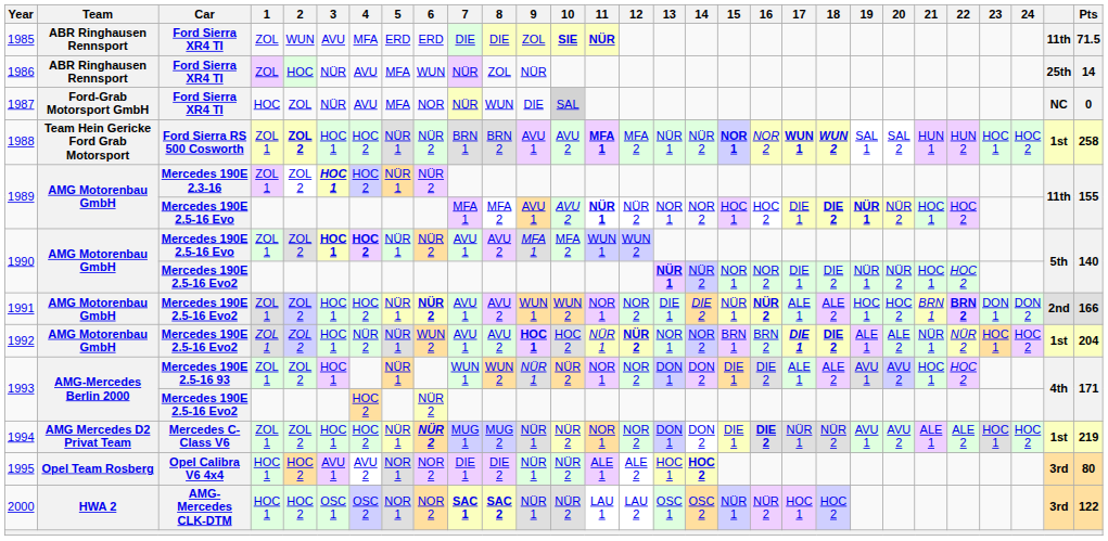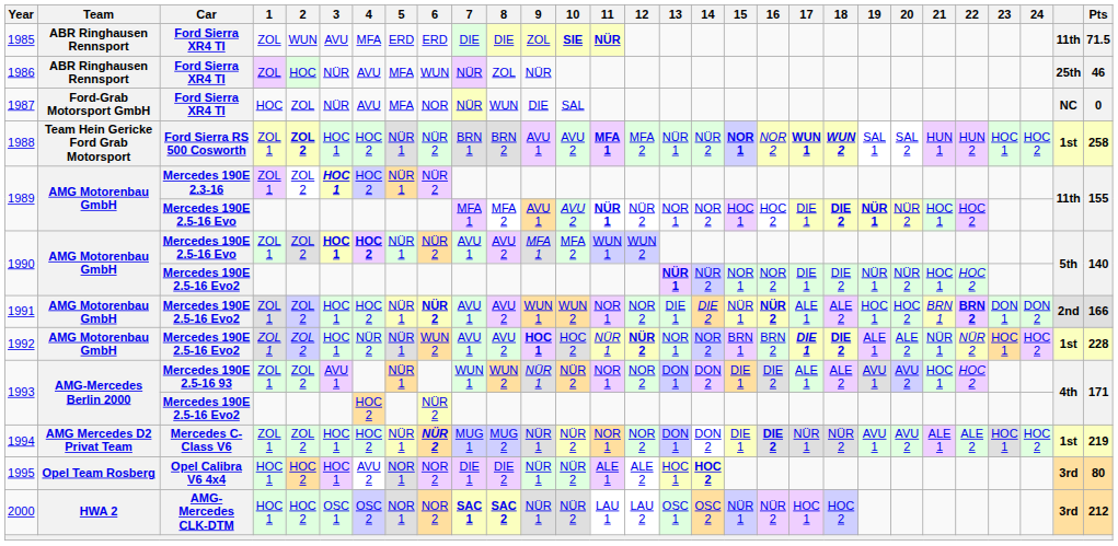 <table class="wikitable" border="1" style="text-align:center; font-size:85%;">
 <tr>
 <th>Year</th>
 <th>Team</th>
 <th>Car</th>
 <th>1</th>
 <th>2</th>
 <th>3</th>
 <th>4</th>
 <th>5</th>
 <th>6</th>
 <th>7</th>
 <th>8</th>
 <th>9</th>
 <th>10</th>
 <th>11</th>
 <th>12</th>
 <th>13</th>
 <th>14</th>
 <th>15</th>
 <th>16</th>
 <th>17</th>
 <th>18</th>
 <th>19</th>
 <th>20</th>
 <th>21</th>
 <th>22</th>
 <th>23</th>
 <th>24</th>
 <th></th>
 <th>Pts</th>
 </tr>
 <tr>
 <td><a href='#'>1985</a></td>
 <th>ABR Ringhausen Rennsport</th>
 <th><a href='#'>Ford Sierra XR4 TI</a></th>
 <td><a href='#'>ZOL</a></td>
 <td><a href='#'>WUN</a></td>
 <td><a href='#'>AVU</a></td>
 <td><a href='#'>MFA</a></td>
 <td><a href='#'>ERD</a></td>
 <td><a href='#'>ERD</a></td>
 <td style="background:#DFFFDF;"><a href='#'>DIE</a><br></td>
 <td style="background:#FBFFBF;"><a href='#'>DIE</a><br></td>
 <td style="background:#FBFFBF;"><a href='#'>ZOL</a><br></td>
 <td style="background:#FBFFBF;"><strong><a href='#'>SIE</a></strong><br></td>
 <td style="background:#FBFFBF;"><strong><a href='#'>NÜR</a></strong><br></td>
 <td></td>
 <td></td>
 <td></td>
 <td></td>
 <td></td>
 <td></td>
 <td></td>
 <td></td>
 <td></td>
 <td></td>
 <td></td>
 <td></td>
 <td></td>
 <th>11th</th>
 <th>71.5</th>
 </tr>
 <tr>
 <td><a href='#'>1986</a></td>
 <th>ABR Ringhausen Rennsport</th>
 <th><a href='#'>Ford Sierra XR4 TI</a></th>
 <td style="background:#EFCFFF;"><a href='#'>ZOL</a><br></td>
 <td style="background:#DFFFDF;"><a href='#'>HOC</a><br></td>
 <td><a href='#'>NÜR</a></td>
 <td><a href='#'>AVU</a></td>
 <td><a href='#'>MFA</a></td>
 <td><a href='#'>WUN</a></td>
 <td style="background:#EFCFFF;"><a href='#'>NÜR</a><br></td>
 <td><a href='#'>ZOL</a></td>
 <td><a href='#'>NÜR</a></td>
 <td></td>
 <td></td>
 <td></td>
 <td></td>
 <td></td>
 <td></td>
 <td></td>
 <td></td>
 <td></td>
 <td></td>
 <td></td>
 <td></td>
 <td></td>
 <td></td>
 <td></td>
 <th>25th</th>
-<th>14</th>
+<th>46</th>
 </tr>
 <tr>
 <td><a href='#'>1987</a></td>
 <th>Ford-Grab Motorsport GmbH</th>
 <th><a href='#'>Ford Sierra XR4 TI</a></th>
 <td><a href='#'>HOC</a></td>
 <td><a href='#'>ZOL</a></td>
 <td><a href='#'>NÜR</a></td>
 <td><a href='#'>AVU</a></td>
 <td><a href='#'>MFA</a></td>
 <td><a href='#'>NOR</a></td>
 <td style="background:#FBFFBF;"><a href='#'>NÜR</a><br></td>
 <td><a href='#'>WUN</a></td>
 <td><a href='#'>DIE</a></td>
-<td style="background: lightgrey;"><a href='#'>SAL</a></td>
+<td><a href='#'>SAL</a></td>
 <td></td>
 <td></td>
 <td></td>
 <td></td>
 <td></td>
 <td></td>
 <td></td>
 <td></td>
 <td></td>
 <td></td>
 <td></td>
 <td></td>
 <td></td>
 <td></td>
 <th>NC</th>
 <th>0</th>
 </tr>
 <tr>
 <td><a href='#'>1988</a></td>
 <th>Team Hein Gericke Ford Grab Motorsport</th>
 <th><a href='#'>Ford Sierra RS 500 Cosworth</a></th>
 <td style="background:#FBFFBF;"><a href='#'>ZOL<br>1</a><br></td>
 <td style="background:#FBFFBF;"><strong><a href='#'>ZOL<br>2</a></strong><br></td>
 <td style="background:#DFFFDF;"><a href='#'>HOC<br>1</a><br></td>
 <td style="background:#DFFFDF;"><a href='#'>HOC<br>2</a><br></td>
 <td style="background:#DFDFDF;"><a href='#'>NÜR<br>1</a><br></td>
 <td style="background:#DFFFDF;"><a href='#'>NÜR<br>2</a><br></td>
 <td style="background:#DFDFDF;"><a href='#'>BRN<br>1</a><br></td>
 <td style="background:#DFDFDF;"><a href='#'>BRN<br>2</a><br></td>
 <td style="background:#EFCFFF;"><a href='#'>AVU<br>1</a><br></td>
 <td style="background:#DFFFDF;"><a href='#'>AVU<br>2</a><br></td>
 <td style="background:#EFCFFF;"><strong><a href='#'>MFA<br>1</a></strong><br></td>
 <td style="background:#DFFFDF;"><a href='#'>MFA<br>2</a><br></td>
 <td style="background:#DFFFDF;"><a href='#'>NÜR<br>1</a><br></td>
 <td style="background:#DFFFDF;"><a href='#'>NÜR<br>2</a><br></td>
 <td style="background:#CFCFFF;"><strong><a href='#'>NOR<br>1</a></strong><br></td>
 <td style="background:#FBFFBF;"><em><a href='#'>NOR<br>2</a></em><br></td>
 <td style="background:#FBFFBF;"><strong><a href='#'>WUN<br>1</a></strong><br></td>
 <td style="background:#FBFFBF;"><strong><em><a href='#'>WUN<br>2</a></em></strong><br></td>
 <td style="background:#FFFFFF;"><a href='#'>SAL<br>1</a><br></td>
 <td style="background:#FFFFFF;"><a href='#'>SAL<br>2</a><br></td>
 <td style="background:#EFCFFF;"><a href='#'>HUN<br>1</a><br></td>
 <td style="background:#EFCFFF;"><a href='#'>HUN<br>2</a><br></td>
 <td style="background:#DFFFDF;"><a href='#'>HOC<br>1</a><br></td>
 <td style="background:#DFFFDF;"><a href='#'>HOC<br>2</a><br></td>
 <th style="background:#FBFFBF;">1st</th>
 <th style="background:#FBFFBF;">258</th>
 </tr>
 <tr>
 <td rowspan=2><a href='#'>1989</a></td>
 <th rowspan=2><a href='#'>AMG Motorenbau GmbH</a></th>
 <th><a href='#'>Mercedes 190E 2.3-16</a></th>
 <td style="background:#EFCFFF;"><a href='#'>ZOL<br>1</a><br></td>
 <td style="background:#FFFFFF;"><a href='#'>ZOL<br>2</a><br></td>
 <td style="background:#FBFFBF;"><strong><em><a href='#'>HOC<br>1</a></em></strong><br></td>
 <td style="background:#CFCFFF;"><a href='#'>HOC<br>2</a><br></td>
 <td style="background:#FFDF9F;"><a href='#'>NÜR<br>1</a><br></td>
 <td style="background:#EFCFFF;"><a href='#'>NÜR<br>2</a><br></td>
 <td></td>
 <td></td>
 <td></td>
 <td></td>
 <td></td>
 <td></td>
 <td></td>
 <td></td>
 <td></td>
 <td></td>
 <td></td>
 <td></td>
 <td></td>
 <td></td>
 <td></td>
 <td></td>
 <td></td>
 <td></td>
 <th rowspan=2>11th</th>
 <th rowspan=2>155</th>
 </tr>
 <tr>
 <th><a href='#'>Mercedes 190E 2.5-16 Evo</a></th>
 <td></td>
 <td></td>
 <td></td>
 <td></td>
 <td></td>
 <td></td>
 <td style="background:#EFCFFF;"><a href='#'>MFA<br>1</a><br></td>
 <td style="background:#FFFFFF;"><a href='#'>MFA<br>2</a><br></td>
 <td style="background:#FFDF9F;"><a href='#'>AVU<br>1</a><br></td>
 <td style="background:#DFFFDF;"><em><a href='#'>AVU<br>2</a></em><br></td>
 <td style="background:#FFFFFF;"><strong><a href='#'>NÜR<br>1</a></strong><br></td>
 <td style="background:#FFFFFF;"><a href='#'>NÜR<br>2</a><br></td>
 <td><a href='#'>NOR<br>1</a></td>
 <td><a href='#'>NOR<br>2</a></td>
 <td style="background:#EFCFFF;"><a href='#'>HOC<br>1</a><br></td>
 <td style="background:#FFFFFF;"><a href='#'>HOC<br>2</a><br></td>
 <td style="background:#FBFFBF;"><a href='#'>DIE<br>1</a><br></td>
 <td style="background:#FBFFBF;"><strong><a href='#'>DIE<br>2</a></strong><br></td>
 <td style="background:#FBFFBF;"><strong><a href='#'>NÜR<br>1</a></strong><br></td>
 <td style="background:#FBFFBF;"><a href='#'>NÜR<br>2</a><br></td>
 <td style="background:#DFFFDF;"><a href='#'>HOC<br>1</a><br></td>
 <td style="background:#EFCFFF;"><a href='#'>HOC<br>2</a><br></td>
 <td></td>
 <td></td>
 </tr>
 <tr>
 <td rowspan=2><a href='#'>1990</a></td>
 <th rowspan=2><a href='#'>AMG Motorenbau GmbH</a></th>
 <th><a href='#'>Mercedes 190E 2.5-16 Evo</a></th>
 <td style="background:#DFFFDF;"><a href='#'>ZOL<br>1</a><br></td>
 <td style="background:#DFDFDF;"><a href='#'>ZOL<br>2</a><br></td>
 <td style="background:#FBFFBF;"><strong><a href='#'>HOC<br>1</a></strong><br></td>
 <td style="background:#EFCFFF;"><strong><a href='#'>HOC<br>2</a></strong><br></td>
 <td style="background:#DFFFDF;"><a href='#'>NÜR<br>1</a><br></td>
 <td style="background:#FFDF9F;"><a href='#'>NÜR<br>2</a><br></td>
 <td style="background:#DFFFDF;"><a href='#'>AVU<br>1</a><br></td>
 <td style="background:#EFCFFF;"><a href='#'>AVU<br>2</a><br></td>
 <td style="background:#DFDFDF;"><em><a href='#'>MFA<br>1</a></em><br></td>
 <td style="background:#DFFFDF;"><a href='#'>MFA<br>2</a><br></td>
 <td style="background:#CFCFFF;"><a href='#'>WUN<br>1</a><br></td>
 <td style="background:#CFCFFF;"><a href='#'>WUN<br>2</a><br></td>
 <td></td>
 <td></td>
 <td></td>
 <td></td>
 <td></td>
 <td></td>
 <td></td>
 <td></td>
 <td></td>
 <td></td>
 <td></td>
 <td></td>
 <th rowspan=2>5th</th>
 <th rowspan=2>140</th>
 </tr>
 <tr>
 <th><a href='#'>Mercedes 190E 2.5-16 Evo2</a></th>
 <td></td>
 <td></td>
 <td></td>
 <td></td>
 <td></td>
 <td></td>
 <td></td>
 <td></td>
 <td></td>
 <td></td>
 <td></td>
 <td></td>
 <td style="background:#EFCFFF;"><strong><a href='#'>NÜR<br>1</a></strong><br></td>
 <td style="background:#CFCFFF;"><a href='#'>NÜR<br>2</a><br></td>
 <td style="background:#DFFFDF;"><a href='#'>NOR<br>1</a><br></td>
 <td style="background:#DFFFDF;"><a href='#'>NOR<br>2</a><br></td>
 <td style="background:#DFFFDF;"><a href='#'>DIE<br>1</a><br></td>
 <td style="background:#DFFFDF;"><a href='#'>DIE<br>2</a><br></td>
 <td style="background:#DFFFDF;"><a href='#'>NÜR<br>1</a><br></td>
 <td style="background:#DFFFDF;"><a href='#'>NÜR<br>2</a><br></td>
 <td style="background:#DFFFDF;"><a href='#'>HOC<br>1</a><br></td>
 <td style="background:#DFFFDF;"><em><a href='#'>HOC<br>2</a></em><br></td>
 <td></td>
 <td></td>
 </tr>
 <tr>
 <td><a href='#'>1991</a></td>
 <th><a href='#'>AMG Motorenbau GmbH</a></th>
 <th><a href='#'>Mercedes 190E 2.5-16 Evo2</a></th>
 <td style="background:#DFDFDF;"><a href='#'>ZOL<br>1</a><br></td>
 <td style="background:#CFCFFF;"><a href='#'>ZOL<br>2</a><br></td>
 <td style="background:#DFFFDF;"><a href='#'>HOC<br>1</a><br></td>
 <td style="background:#DFFFDF;"><a href='#'>HOC<br>2</a><br></td>
 <td style="background:#FBFFBF;"><a href='#'>NÜR<br>1</a><br></td>
 <td style="background:#FBFFBF;"><strong><a href='#'>NÜR<br>2</a></strong><br></td>
 <td style="background:#DFFFDF;"><a href='#'>AVU<br>1</a><br></td>
 <td style="background:#EFCFFF;"><a href='#'>AVU<br>2</a><br></td>
 <td style="background:#FFDF9F;"><a href='#'>WUN<br>1</a><br></td>
 <td style="background:#FFDF9F;"><a href='#'>WUN<br>2</a><br></td>
 <td style="background:#EFCFFF;"><a href='#'>NOR<br>1</a><br></td>
 <td style="background:#DFFFDF;"><a href='#'>NOR<br>2</a><br></td>
 <td style="background:#DFFFDF;"><a href='#'>DIE<br>1</a><br></td>
 <td style="background:#FFDF9F;"><em><a href='#'>DIE<br>2</a></em><br></td>
 <td style="background:#FBFFBF;"><a href='#'>NÜR<br>1</a><br></td>
 <td style="background:#FBFFBF;"><strong><a href='#'>NÜR<br>2</a></strong><br></td>
 <td style="background:#DFFFDF;"><a href='#'>ALE<br>1</a><br></td>
 <td style="background:#EFCFFF;"><a href='#'>ALE<br>2</a><br></td>
 <td style="background:#DFFFDF;"><a href='#'>HOC<br>1</a><br></td>
 <td style="background:#DFFFDF;"><a href='#'>HOC<br>2</a><br></td>
 <td style="background:#FBFFBF;"><em><a href='#'>BRN<br>1</a></em><br></td>
 <td style="background:#EFCFFF;"><strong><a href='#'>BRN<br>2</a></strong><br></td>
 <td style="background:#DFFFDF;"><a href='#'>DON<br>1</a><br></td>
 <td style="background:#DFFFDF;"><a href='#'>DON<br>2</a><br></td>
 <th style="background:#DFDFDF;">2nd</th>
 <th style="background:#DFDFDF;">166</th>
 </tr>
 <tr>
 <td><a href='#'>1992</a></td>
 <th><a href='#'>AMG Motorenbau GmbH</a></th>
 <th><a href='#'>Mercedes 190E 2.5-16 Evo2</a></th>
 <td style="background:#DFDFDF;"><em><a href='#'>ZOL<br>1</a></em><br></td>
 <td style="background:#CFCFFF;"><em><a href='#'>ZOL<br>2</a></em><br></td>
 <td style="background:#DFFFDF;"><a href='#'>HOC<br>1</a><br></td>
 <td style="background:#DFFFDF;"><a href='#'>NÜR<br>2</a><br></td>
 <td style="background:#DFDFDF;"><a href='#'>NÜR<br>1</a><br></td>
 <td style="background:#FFDF9F;"><a href='#'>WUN<br>2</a><br></td>
 <td style="background:#DFFFDF;"><a href='#'>AVU<br>1</a><br></td>
 <td style="background:#DFFFDF;"><a href='#'>AVU<br>2</a><br></td>
 <td style="background:#EFCFFF;"><strong><a href='#'>HOC<br>1</a></strong><br></td>
 <td style="background:#DFDFDF;"><a href='#'>HOC<br>2</a><br></td>
 <td style="background:#FBFFBF;"><em><a href='#'>NÜR<br>1</a></em><br></td>
 <td style="background:#FBFFBF;"><strong><a href='#'>NÜR<br>2</a></strong><br></td>
 <td style="background:#DFFFDF;"><a href='#'>NOR<br>1</a><br></td>
 <td style="background:#CFCFFF;"><a href='#'>NOR<br>2</a><br></td>
 <td style="background:#EFCFFF;"><a href='#'>BRN<br>1</a><br></td>
 <td style="background:#DFFFDF;"><a href='#'>BRN<br>2</a><br></td>
 <td style="background:#FBFFBF;"><strong><em><a href='#'>DIE<br>1</a></em></strong><br></td>
 <td style="background:#FBFFBF;"><strong><a href='#'>DIE<br>2</a></strong><br></td>
 <td style="background:#EFCFFF;"><a href='#'>ALE<br>1</a><br></td>
 <td style="background:#DFFFDF;"><a href='#'>ALE<br>2</a><br></td>
 <td style="background:#DFFFDF;"><a href='#'>NÜR<br>1</a><br></td>
 <td style="background:#FBFFBF;"><em><a href='#'>NÜR<br>2</a></em><br></td>
 <td style="background:#FFDF9F;"><a href='#'>HOC<br>1</a><br></td>
 <td style="background:#EFCFFF;"><a href='#'>HOC<br>2</a><br></td>
 <td style="background:#FBFFBF;"><strong>1st</strong></td>
-<td style="background:#FBFFBF;"><strong>204</strong></td>
+<td style="background:#FBFFBF;"><strong>228</strong></td>
 </tr>
 <tr>
 <td rowspan=2><a href='#'>1993</a></td>
 <th rowspan=2><a href='#'>AMG-Mercedes Berlin 2000</a></th>
 <th><a href='#'>Mercedes 190E 2.5-16 93</a></th>
 <td style="background:#DFFFDF;"><a href='#'>ZOL<br>1</a><br></td>
 <td style="background:#DFFFDF;"><a href='#'>ZOL<br>2</a><br></td>
-<td style="background:#EFCFFF;"><a href='#'>HOC<br>1</a><br></td>
+<td style="background:#EFCFFF;"><a href='#'>AVU<br>1</a><br></td>
 <td></td>
 <td style="background:#FFDF9F;"><a href='#'>NÜR<br>1</a><br></td>
 <td></td>
 <td style="background:#DFFFDF;"><a href='#'>WUN<br>1</a><br></td>
 <td style="background:#FFDF9F;"><a href='#'>WUN<br>2</a><br></td>
 <td style="background:#DFDFDF;"><em><a href='#'>NÜR<br>1</a></em><br></td>
 <td style="background:#FFDF9F;"><a href='#'>NÜR<br>2</a><br></td>
 <td style="background:#EFCFFF;"><a href='#'>NOR<br>1</a><br></td>
 <td style="background:#DFFFDF;"><a href='#'>NOR<br>2</a><br></td>
 <td style="background:#CFCFFF;"><a href='#'>DON<br>1</a><br></td>
 <td style="background:#EFCFFF;"><a href='#'>DON<br>2</a><br></td>
 <td style="background:#FFDF9F;"><a href='#'>DIE<br>1</a><br></td>
 <td style="background:#DFDFDF;"><a href='#'>DIE<br>2</a><br></td>
 <td style="background:#DFFFDF;"><a href='#'>ALE<br>1</a><br></td>
 <td style="background:#EFCFFF;"><a href='#'>ALE<br>2</a><br></td>
 <td style="background:#DFDFDF;"><a href='#'>AVU<br>1</a><br></td>
 <td style="background:#CFCFFF;"><a href='#'>AVU<br>2</a><br></td>
 <td style="background:#DFFFDF;"><a href='#'>HOC<br>1</a><br></td>
 <td style="background:#EFCFFF;"><em><a href='#'>HOC<br>2</a></em><br></td>
 <td></td>
 <td></td>
 <th rowspan=2>4th</th>
 <th rowspan=2>171</th>
 </tr>
 <tr>
 <th><a href='#'>Mercedes 190E 2.5-16 Evo2</a></th>
 <td></td>
 <td></td>
 <td></td>
 <td style="background:#FFDF9F;"><a href='#'>HOC<br>2</a><br></td>
 <td></td>
 <td style="background:#FBFFBF;"><a href='#'>NÜR<br>2</a><br></td>
 <td></td>
 <td></td>
 <td></td>
 <td></td>
 <td></td>
 <td></td>
 <td></td>
 <td></td>
 <td></td>
 <td></td>
 <td></td>
 <td></td>
 <td></td>
 <td></td>
 <td></td>
 <td></td>
 <td></td>
 <td></td>
 </tr>
 <tr>
 <td><a href='#'>1994</a></td>
 <th><a href='#'>AMG Mercedes D2 Privat Team</a></th>
 <th><a href='#'>Mercedes C-Class V6</a></th>
 <td style="background:#DFFFDF;"><a href='#'>ZOL<br>1</a><br></td>
 <td style="background:#DFFFDF;"><a href='#'>ZOL<br>2</a><br></td>
 <td style="background:#DFFFDF;"><a href='#'>HOC<br>1</a><br></td>
 <td style="background:#DFFFDF;"><a href='#'>HOC<br>2</a><br></td>
 <td style="background:#FBFFBF;"><a href='#'>NÜR<br>1</a><br></td>
 <td style="background:#FFDF9F;"><strong><em><a href='#'>NÜR<br>2</a></em></strong><br></td>
 <td style="background:#CFCFFF;"><a href='#'>MUG<br>1</a><br></td>
 <td style="background:#CFCFFF;"><a href='#'>MUG<br>2</a><br></td>
 <td style="background:#DFDFDF;"><a href='#'>NÜR<br>1</a><br></td>
 <td style="background:#FBFFBF;"><a href='#'>NÜR<br>2</a><br></td>
 <td style="background:#FFDF9F;"><a href='#'>NOR<br>1</a><br></td>
 <td style="background:#DFFFDF;"><a href='#'>NOR<br>2</a><br></td>
 <td style="background:#CFCFFF;"><a href='#'>DON<br>1</a><br></td>
 <td style="background:#FFFFFF;"><a href='#'>DON<br>2</a><br></td>
 <td style="background:#FBFFBF;"><a href='#'>DIE<br>1</a><br></td>
 <td style="background:#DFDFDF;"><strong><a href='#'>DIE<br>2</a></strong><br></td>
 <td style="background:#DFDFDF;"><a href='#'>NÜR<br>1</a><br></td>
 <td style="background:#DFDFDF;"><a href='#'>NÜR<br>2</a><br></td>
 <td style="background:#DFFFDF;"><a href='#'>AVU<br>1</a><br></td>
 <td style="background:#DFFFDF;"><a href='#'>AVU<br>2</a><br></td>
 <td style="background:#EFCFFF;"><a href='#'>ALE<br>1</a><br></td>
 <td style="background:#DFFFDF;"><a href='#'>ALE<br>2</a><br></td>
 <td style="background:#DFDFDF;"><a href='#'>HOC<br>1</a><br></td>
 <td style="background:#DFFFDF;"><a href='#'>HOC<br>2</a><br></td>
 <td style="background:#FBFFBF;"><strong>1st</strong></td>
 <td style="background:#FBFFBF;"><strong>219</strong></td>
 </tr>
 <tr>
 <td><a href='#'>1995</a></td>
 <th><a href='#'>Opel Team Rosberg</a></th>
 <th><a href='#'>Opel Calibra V6 4x4</a></th>
 <td style="background:#DFFFDF;"><a href='#'>HOC<br>1</a><br></td>
 <td style="background:#FFDF9F;"><a href='#'>HOC<br>2</a><br></td>
-<td style="background:#EFCFFF;"><a href='#'>AVU<br>1</a><br></td>
+<td style="background:#EFCFFF;"><a href='#'>HOC<br>1</a><br></td>
 <td style="background:#FFFFFF;"><a href='#'>AVU<br>2</a><br></td>
 <td style="background:#DFDFDF;"><a href='#'>NOR<br>1</a><br></td>
 <td style="background:#EFCFFF;"><a href='#'>NOR<br>2</a><br></td>
 <td style="background:#EFCFFF;"><a href='#'>DIE<br>1</a><br></td>
 <td style="background:#EFCFFF;"><a href='#'>DIE<br>2</a><br></td>
 <td style="background:#DFFFDF;"><a href='#'>NÜR<br>1</a><br></td>
 <td style="background:#DFFFDF;"><a href='#'>NÜR<br>2</a><br></td>
 <td style="background:#EFCFFF;"><a href='#'>ALE<br>1</a><br></td>
 <td style="background:#FFFFFF;"><a href='#'>ALE<br>2</a><br></td>
 <td style="background:#FBFFBF;"><a href='#'>HOC<br>1</a><br></td>
 <td style="background:#FBFFBF;"><strong><a href='#'>HOC<br>2</a></strong><br></td>
 <td></td>
 <td></td>
 <td></td>
 <td></td>
 <td></td>
 <td></td>
 <td></td>
 <td></td>
 <td></td>
 <td></td>
 <td style="background:#FFDF9F;"><strong>3rd</strong></td>
 <td style="background:#FFDF9F;"><strong>80</strong></td>
 </tr>
 <tr>
 <td><a href='#'>2000</a></td>
 <th><a href='#'>HWA 2</a></th>
 <th><a href='#'>AMG-Mercedes CLK-DTM</a></th>
 <td style="background:#DFFFDF;"><a href='#'>HOC<br>1</a><br></td>
 <td style="background:#DFFFDF;"><a href='#'>HOC<br>2</a><br></td>
 <td style="background:#DFFFDF;"><a href='#'>OSC<br>1</a><br></td>
 <td style="background:#CFCFFF;"><a href='#'>OSC<br>2</a><br></td>
 <td style="background:#DFDFDF;"><a href='#'>NOR<br>1</a><br></td>
 <td style="background:#FFDF9F;"><a href='#'>NOR<br>2</a><br></td>
 <td style="background:#FBFFBF;"><strong><a href='#'>SAC<br>1</a></strong><br></td>
 <td style="background:#FBFFBF;"><strong><a href='#'>SAC<br>2</a></strong><br></td>
 <td style="background:#DFDFDF;"><a href='#'>NÜR<br>1</a><br></td>
 <td style="background:#DFDFDF;"><a href='#'>NÜR<br>2</a><br></td>
 <td style="background:#FFFFFF;"><a href='#'>LAU<br>1</a><br></td>
 <td style="background:#FFFFFF;"><a href='#'>LAU<br>2</a><br></td>
 <td style="background:#DFFFDF;"><a href='#'>OSC<br>1</a><br></td>
 <td style="background:#FFDF9F;"><a href='#'>OSC<br>2</a><br></td>
 <td style="background:#CFCFFF;"><a href='#'>NÜR<br>1</a><br></td>
 <td style="background:#EFCFFF;"><a href='#'>NÜR<br>2</a><br></td>
 <td style="background:#EFCFFF;"><a href='#'>HOC<br>1</a><br></td>
 <td style="background:#CFCFFF;"><a href='#'>HOC<br>2</a><br></td>
 <td></td>
 <td></td>
 <td></td>
 <td></td>
 <td></td>
 <td></td>
 <td style="background:#FFDF9F;"><strong>3rd</strong></td>
-<td style="background:#FFDF9F;"><strong>122</strong></td>
+<td style="background:#FFDF9F;"><strong>212</strong></td>
 </tr>
 <tr>
 <th colspan="29"></th>
 </tr>
 </table>
